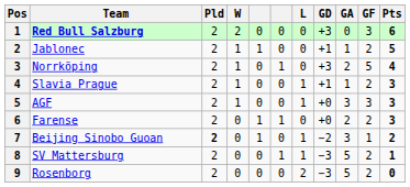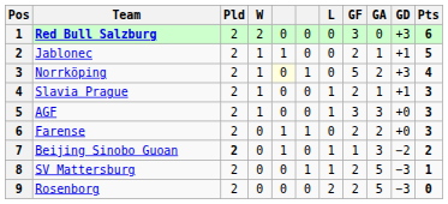 <table class="wikitable" style="text-align:center;">
 <tr>
 <th width=20>Pos</th>
 <th width=200>Team</th>
 <th width=20>Pld</th>
 <th width=20>W</th>
 <th width=20></th>
 <th width=20></th>
 <th width=20>L</th>
+<th width=20>GF</th>
+<th width=20>GA</th>
 <th width=20>GD</th>
-<th width=20>GA</th>
-<th width=20>GF</th>
 <th width=20>Pts</th>
 </tr>
 <tr style="background:#cfc;">
 <th>1</th>
 <td style="text-align:left"> <strong><a href='#'>Red Bull Salzburg</a></strong></td>
 <td>2</td>
 <td>2</td>
 <td>0</td>
 <td>0</td>
 <td>0</td>
+<td>3</td>
+<td>0</td>
 <td>+3</td>
-<td>0</td>
-<td>3</td>
 <td><strong>6</strong></td>
 </tr>
 <tr>
 <th>2</th>
 <td style="text-align:left"> <a href='#'>Jablonec</a></td>
 <td>2</td>
 <td>1</td>
 <td>1</td>
 <td>0</td>
 <td>0</td>
+<td>2</td>
+<td>1</td>
 <td>+1</td>
-<td>1</td>
-<td>2</td>
 <td><strong>5</strong></td>
 </tr>
 <tr>
 <th>3</th>
 <td style="text-align:left"> <a href='#'>Norrköping</a></td>
 <td>2</td>
 <td>1</td>
-<td>0</td>
+<td style="background: lightyellow;">0</td>
 <td>1</td>
 <td>0</td>
+<td>5</td>
+<td>2</td>
 <td>+3</td>
-<td>2</td>
-<td>5</td>
 <td><strong>4</strong></td>
 </tr>
 <tr>
 <th>4</th>
 <td style="text-align:left"> <a href='#'>Slavia Prague</a></td>
 <td>2</td>
 <td>1</td>
 <td>0</td>
 <td>0</td>
 <td>1</td>
+<td>2</td>
+<td>1</td>
 <td>+1</td>
-<td>1</td>
-<td>2</td>
 <td><strong>3</strong></td>
 </tr>
 <tr>
 <th>5</th>
 <td style="text-align:left"> <a href='#'>AGF</a></td>
 <td>2</td>
 <td>1</td>
 <td>0</td>
 <td>0</td>
 <td>1</td>
-<td>+0</td>
 <td>3</td>
 <td>3</td>
+<td>+0</td>
 <td><strong>3</strong></td>
 </tr>
 <tr '>
 <th>6</th>
 <td style="text-align:left"> <a href='#'>Farense</a></td>
 <td>2</td>
 <td>0</td>
 <td>1</td>
 <td>1</td>
 <td>0</td>
-<td>+0</td>
 <td>2</td>
 <td>2</td>
+<td>+0</td>
 <td><strong>3</strong></td>
 </tr>
 <tr>
 <th>7</th>
 <td style="text-align:left"> <a href='#'>Beijing Sinobo Guoan</a></td>
 <td><strong>2</strong></td>
 <td>0</td>
 <td>1</td>
 <td>0</td>
 <td>1</td>
+<td>1</td>
+<td>3</td>
 <td>−2</td>
-<td>3</td>
-<td>1</td>
 <td><strong>2</strong></td>
 </tr>
 <tr>
 <th>8</th>
 <td style="text-align:left"> <a href='#'>SV Mattersburg</a></td>
 <td>2</td>
 <td>0</td>
 <td>0</td>
 <td>1</td>
 <td>1</td>
+<td>2</td>
+<td>5</td>
 <td>−3</td>
-<td>5</td>
-<td>2</td>
 <td><strong>1</strong></td>
 </tr>
 <tr>
 <th>9</th>
 <td style="text-align:left"> <a href='#'>Rosenborg</a></td>
 <td>2</td>
 <td>0</td>
 <td>0</td>
 <td>0</td>
 <td>2</td>
+<td>2</td>
+<td>5</td>
 <td>−3</td>
-<td>5</td>
-<td>2</td>
 <td><strong>0</strong></td>
 </tr>
 </table>
